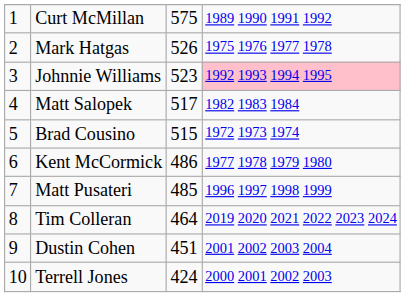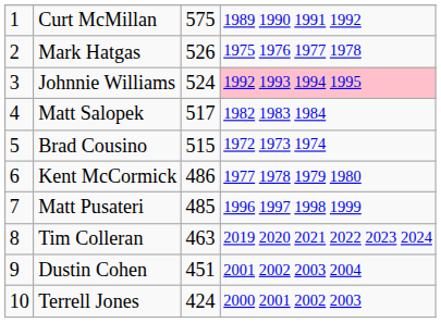 <table class="wikitable">
 <tr>
 </tr>
 <tr>
 <td>1</td>
 <td>Curt McMillan</td>
 <td>575</td>
 <td style="font-size:80%;"><a href='#'>1989</a> <a href='#'>1990</a> <a href='#'>1991</a> <a href='#'>1992</a></td>
 </tr>
 <tr>
 <td>2</td>
 <td>Mark Hatgas</td>
 <td>526</td>
 <td style="font-size:80%;"><a href='#'>1975</a> <a href='#'>1976</a> <a href='#'>1977</a> <a href='#'>1978</a></td>
 </tr>
 <tr>
 <td>3</td>
 <td>Johnnie Williams</td>
-<td>523</td>
+<td>524</td>
 <td style="background: pink; font-size:80%;"><a href='#'>1992</a> <a href='#'>1993</a> <a href='#'>1994</a> <a href='#'>1995</a></td>
 </tr>
 <tr>
 <td>4</td>
 <td>Matt Salopek</td>
 <td>517</td>
 <td style="font-size:80%;"><a href='#'>1982</a> <a href='#'>1983</a> <a href='#'>1984</a></td>
 </tr>
 <tr>
 <td>5</td>
 <td>Brad Cousino</td>
 <td>515</td>
 <td style="font-size:80%;"><a href='#'>1972</a> <a href='#'>1973</a> <a href='#'>1974</a></td>
 </tr>
 <tr>
 <td>6</td>
 <td>Kent McCormick</td>
 <td>486</td>
 <td style="font-size:80%;"><a href='#'>1977</a> <a href='#'>1978</a> <a href='#'>1979</a> <a href='#'>1980</a></td>
 </tr>
 <tr>
 <td>7</td>
 <td>Matt Pusateri</td>
 <td>485</td>
 <td style="font-size:80%;"><a href='#'>1996</a> <a href='#'>1997</a> <a href='#'>1998</a> <a href='#'>1999</a></td>
 </tr>
 <tr>
 <td>8</td>
 <td>Tim Colleran</td>
-<td>464</td>
+<td>463</td>
 <td style="font-size:80%;"><a href='#'>2019</a> <a href='#'>2020</a> <a href='#'>2021</a> <a href='#'>2022</a> <a href='#'>2023</a> <a href='#'>2024</a></td>
 </tr>
 <tr>
 <td>9</td>
 <td>Dustin Cohen</td>
 <td>451</td>
 <td style="font-size:80%;"><a href='#'>2001</a> <a href='#'>2002</a> <a href='#'>2003</a> <a href='#'>2004</a></td>
 </tr>
 <tr>
 <td>10</td>
 <td>Terrell Jones</td>
 <td>424</td>
 <td style="font-size:80%;"><a href='#'>2000</a> <a href='#'>2001</a> <a href='#'>2002</a> <a href='#'>2003</a></td>
 </tr>
 </table>
